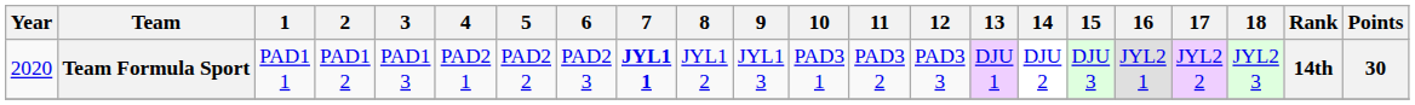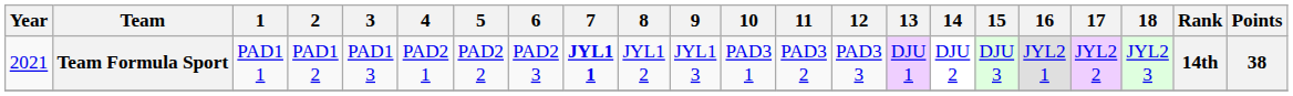 <table class="wikitable" style="text-align:center; font-size:85%">
 <tr>
 <th>Year</th>
 <th>Team</th>
 <th>1</th>
 <th>2</th>
 <th>3</th>
 <th>4</th>
 <th>5</th>
 <th>6</th>
 <th>7</th>
 <th>8</th>
 <th>9</th>
 <th>10</th>
 <th>11</th>
 <th>12</th>
 <th>13</th>
 <th>14</th>
 <th>15</th>
 <th>16</th>
 <th>17</th>
 <th>18</th>
 <th>Rank</th>
 <th>Points</th>
 </tr>
 <tr>
-<td><a href='#'>2020</a></td>
+<td><a href='#'>2021</a></td>
 <th nowrap>Team Formula Sport</th>
 <td><a href='#'>PAD1<br>1</a></td>
 <td><a href='#'>PAD1<br>2</a></td>
 <td><a href='#'>PAD1<br>3</a></td>
 <td><a href='#'>PAD2<br>1</a></td>
 <td><a href='#'>PAD2<br>2</a></td>
 <td><a href='#'>PAD2<br>3</a></td>
 <td><strong><a href='#'>JYL1<br>1</a></strong></td>
 <td><a href='#'>JYL1<br>2</a></td>
 <td><a href='#'>JYL1<br>3</a></td>
 <td><a href='#'>PAD3<br>1</a></td>
 <td><a href='#'>PAD3<br>2</a></td>
 <td><a href='#'>PAD3<br>3</a></td>
 <td style="background:#efcfff"><a href='#'>DJU<br>1</a><br></td>
 <td style="background:#ffffff"><a href='#'>DJU<br>2</a><br></td>
 <td style="background:#dfffdf"><a href='#'>DJU<br>3</a><br></td>
 <td style="background:#dfdfdf"><a href='#'>JYL2<br>1</a><br></td>
 <td style="background:#efcfff"><a href='#'>JYL2<br>2</a><br></td>
 <td style="background:#dfffdf"><a href='#'>JYL2<br>3</a><br></td>
 <th>14th</th>
-<th>30</th>
+<th>38</th>
 </tr>
 <tr>
 </tr>
 </table>
